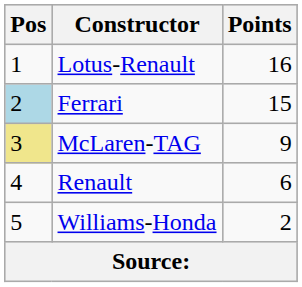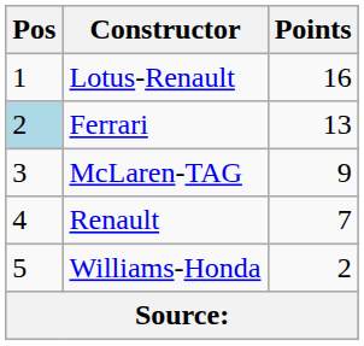 <table class="wikitable" style="font-size: 95%;">
 <tr>
 <th>Pos</th>
 <th>Constructor</th>
 <th>Points</th>
 </tr>
 <tr>
 <td>1</td>
 <td> <a href='#'>Lotus</a>-<a href='#'>Renault</a></td>
 <td align="right">16</td>
 </tr>
 <tr>
 <td style="background: lightblue;">2</td>
 <td> <a href='#'>Ferrari</a></td>
-<td align="right">15</td>
+<td align="right">13</td>
 </tr>
 <tr>
-<td style="background: khaki;">3</td>
+<td>3</td>
 <td> <a href='#'>McLaren</a>-<a href='#'>TAG</a></td>
 <td align="right">9</td>
 </tr>
 <tr>
 <td>4</td>
 <td> <a href='#'>Renault</a></td>
-<td align="right">6</td>
+<td align="right">7</td>
 </tr>
 <tr>
 <td>5</td>
 <td> <a href='#'>Williams</a>-<a href='#'>Honda</a></td>
 <td align="right">2</td>
 </tr>
 <tr>
 <th colspan=4>Source:</th>
 </tr>
 </table>
